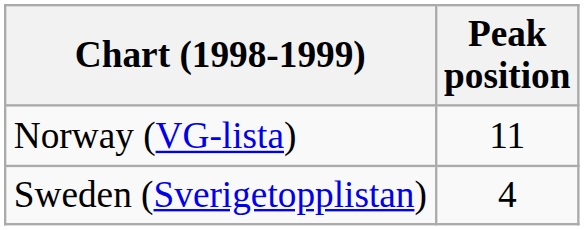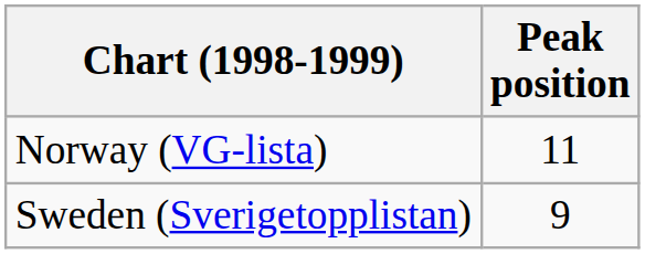 <table class="wikitable sortable">
 <tr>
 <th>Chart (1998-1999)</th>
 <th>Peak<br>position</th>
 </tr>
 <tr>
 <td>Norway (<a href='#'>VG-lista</a>)</td>
 <td align="center">11</td>
 </tr>
 <tr>
 <td>Sweden (<a href='#'>Sverigetopplistan</a>)</td>
-<td align="center">4</td>
+<td align="center">9</td>
 </tr>
 </table>
